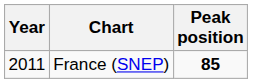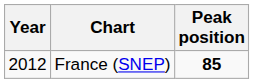 <table class="wikitable">
 <tr>
 <th>Year</th>
 <th>Chart</th>
 <th>Peak<br>position</th>
 </tr>
 <tr>
-<td>2011</td>
+<td>2012</td>
 <td>France (<a href='#'>SNEP</a>)</td>
 <td style="text-align:center;"><strong>85</strong></td>
 </tr>
 </table>
